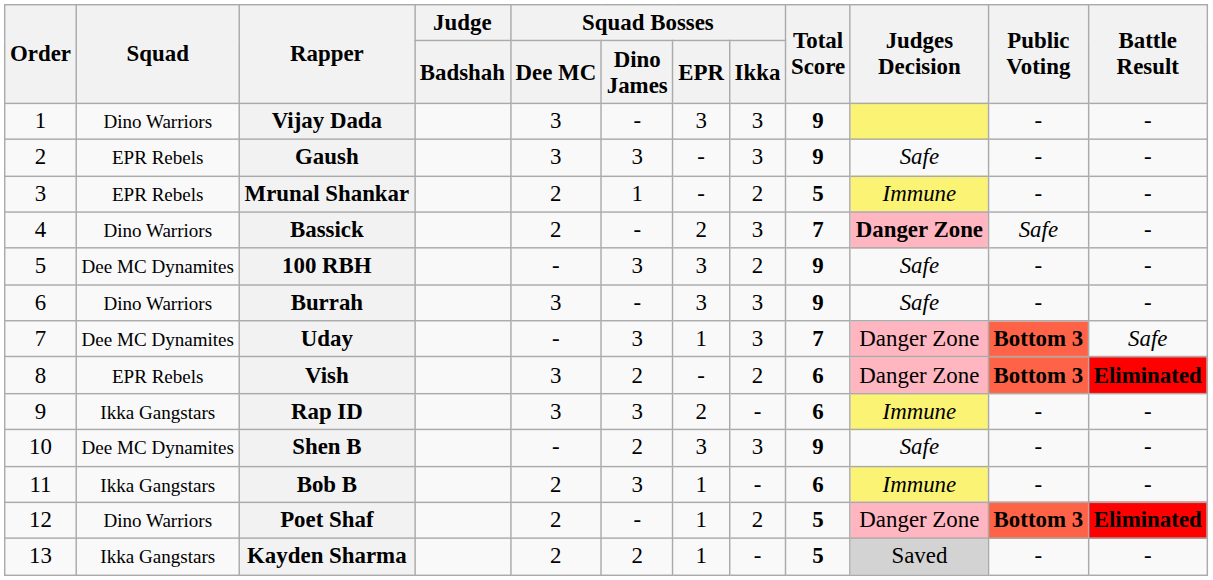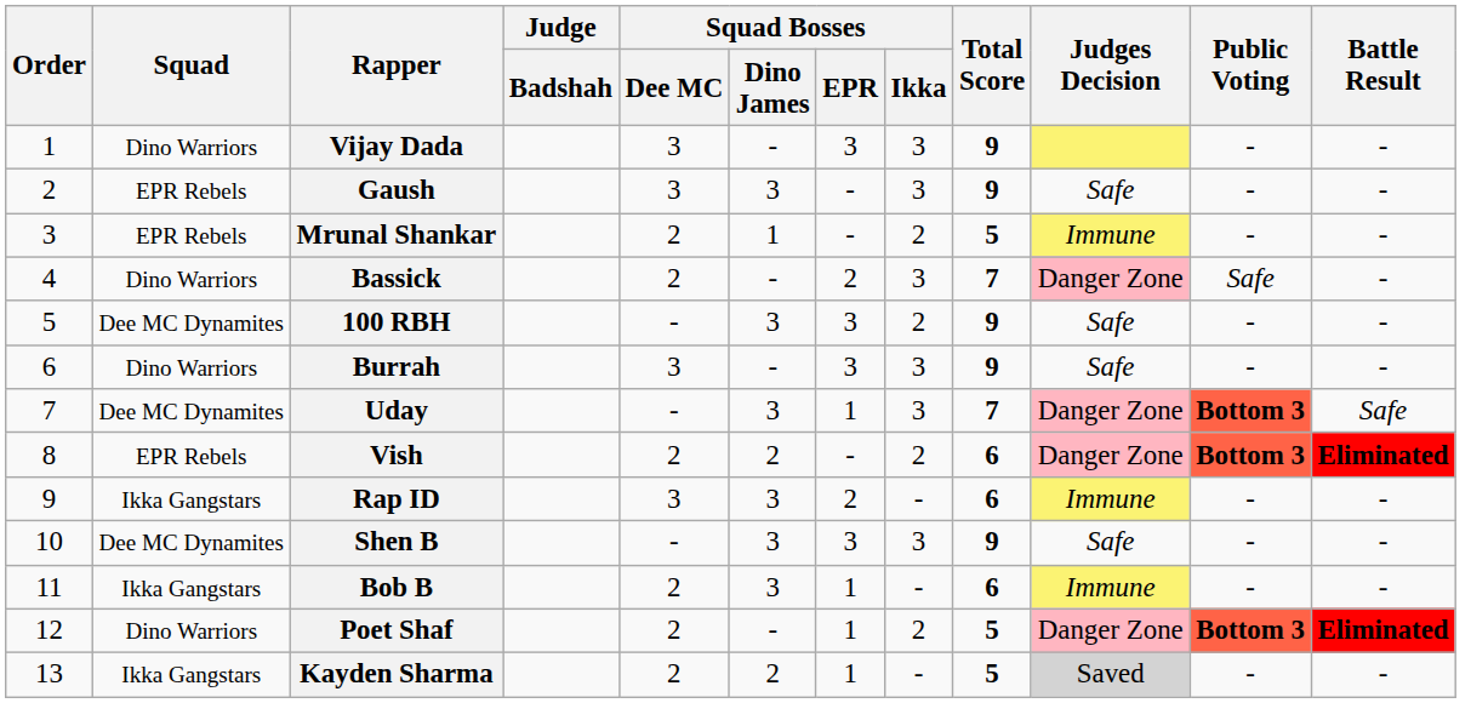 <table class="wikitable sortable" style="text-align:center">
 <tr>
 <th rowspan="2">Order</th>
 <th rowspan="2">Squad</th>
 <th rowspan="2">Rapper</th>
 <th>Judge</th>
 <th colspan="4">Squad Bosses</th>
 <th rowspan="2">Total<br>Score</th>
 <th rowspan="2">Judges<br>Decision</th>
 <th rowspan="2">Public<br>Voting</th>
 <th rowspan="2">Battle<br>Result</th>
 </tr>
 <tr>
 <th>Badshah</th>
 <th>Dee MC</th>
 <th>Dino<br>James</th>
 <th>EPR</th>
 <th>Ikka</th>
 </tr>
 <tr>
 <td>1</td>
 <td><small>Dino Warriors</small></td>
 <th>Vijay Dada</th>
 <td></td>
 <td>3</td>
 <td>-</td>
 <td>3</td>
 <td>3</td>
 <td><strong>9</strong></td>
 <td bgcolor="fbf373"></td>
 <td>-</td>
 <td>-</td>
 </tr>
 <tr>
 <td>2</td>
 <td><small>EPR Rebels</small></td>
 <th>Gaush</th>
 <td></td>
 <td>3</td>
 <td>3</td>
 <td>-</td>
 <td>3</td>
 <td><strong>9</strong></td>
 <td><em>Safe</em></td>
 <td>-</td>
 <td>-</td>
 </tr>
 <tr>
 <td>3</td>
 <td><small>EPR Rebels</small></td>
 <th>Mrunal Shankar</th>
 <td></td>
 <td>2</td>
 <td>1</td>
 <td>-</td>
 <td>2</td>
 <td><strong>5</strong></td>
 <td bgcolor="fbf373"><em>Immune</em></td>
 <td>-</td>
 <td>-</td>
 </tr>
 <tr>
 <td>4</td>
 <td><small>Dino Warriors</small></td>
 <th>Bassick</th>
 <td></td>
 <td>2</td>
 <td>-</td>
 <td>2</td>
 <td>3</td>
 <td><strong>7</strong></td>
-<td bgcolor="lightpink"><strong>Danger Zone</strong></td>
+<td bgcolor="lightpink">Danger Zone</td>
 <td><em>Safe</em></td>
 <td>-</td>
 </tr>
 <tr>
 <td>5</td>
 <td><small>Dee MC Dynamites</small></td>
 <th>100 RBH</th>
 <td></td>
 <td>-</td>
 <td>3</td>
 <td>3</td>
 <td>2</td>
 <td><strong>9</strong></td>
 <td><em>Safe</em></td>
 <td>-</td>
 <td>-</td>
 </tr>
 <tr>
 <td>6</td>
 <td><small>Dino Warriors</small></td>
 <th>Burrah</th>
 <td></td>
 <td>3</td>
 <td>-</td>
 <td>3</td>
 <td>3</td>
 <td><strong>9</strong></td>
 <td><em>Safe</em></td>
 <td>-</td>
 <td>-</td>
 </tr>
 <tr>
 <td>7</td>
 <td><small>Dee MC Dynamites</small></td>
 <th>Uday</th>
 <td></td>
 <td>-</td>
 <td>3</td>
 <td>1</td>
 <td>3</td>
 <td><strong>7</strong></td>
 <td bgcolor="lightpink">Danger Zone</td>
 <td bgcolor="tomato"><strong>Bottom 3</strong></td>
 <td><em>Safe</em></td>
 </tr>
 <tr>
 <td>8</td>
 <td><small>EPR Rebels</small></td>
 <th>Vish</th>
 <td></td>
-<td>3</td>
+<td>2</td>
 <td>2</td>
 <td>-</td>
 <td>2</td>
 <td><strong>6</strong></td>
 <td bgcolor="lightpink">Danger Zone</td>
 <td bgcolor="tomato"><strong>Bottom 3</strong></td>
 <td bgcolor="red"><strong>Eliminated</strong></td>
 </tr>
 <tr>
 <td>9</td>
 <td><small>Ikka Gangstars</small></td>
 <th>Rap ID</th>
 <td></td>
 <td>3</td>
 <td>3</td>
 <td>2</td>
 <td>-</td>
 <td><strong>6</strong></td>
 <td bgcolor="fbf373"><em>Immune</em></td>
 <td>-</td>
 <td>-</td>
 </tr>
 <tr>
 <td>10</td>
 <td><small>Dee MC Dynamites</small></td>
 <th>Shen B</th>
 <td></td>
 <td>-</td>
-<td>2</td>
+<td>3</td>
 <td>3</td>
 <td>3</td>
 <td><strong>9</strong></td>
 <td><em>Safe</em></td>
 <td>-</td>
 <td>-</td>
 </tr>
 <tr>
 <td>11</td>
 <td><small>Ikka Gangstars</small></td>
 <th>Bob B</th>
 <td></td>
 <td>2</td>
 <td>3</td>
 <td>1</td>
 <td>-</td>
 <td><strong>6</strong></td>
 <td bgcolor="fbf373"><em>Immune</em></td>
 <td>-</td>
 <td>-</td>
 </tr>
 <tr>
 <td>12</td>
 <td><small>Dino Warriors</small></td>
 <th>Poet Shaf</th>
 <td></td>
 <td>2</td>
 <td>-</td>
 <td>1</td>
 <td>2</td>
 <td><strong>5</strong></td>
 <td bgcolor="lightpink">Danger Zone</td>
 <td bgcolor="tomato"><strong>Bottom 3</strong></td>
 <td bgcolor="red"><strong>Eliminated</strong></td>
 </tr>
 <tr>
 <td>13</td>
 <td><small>Ikka Gangstars</small></td>
 <th>Kayden Sharma</th>
 <td></td>
 <td>2</td>
 <td>2</td>
 <td>1</td>
 <td>-</td>
 <td><strong>5</strong></td>
 <td bgcolor="lightgrey">Saved</td>
 <td>-</td>
 <td>-</td>
 </tr>
 </table>
